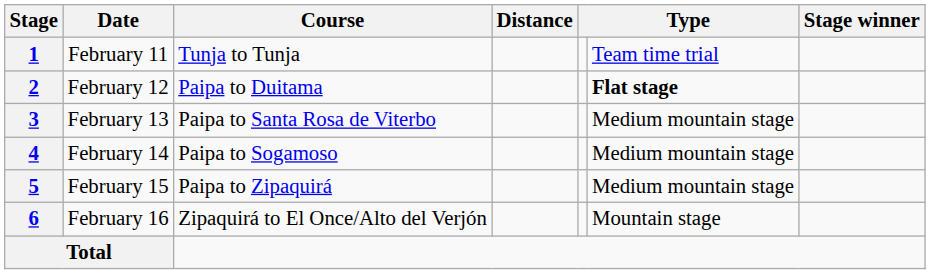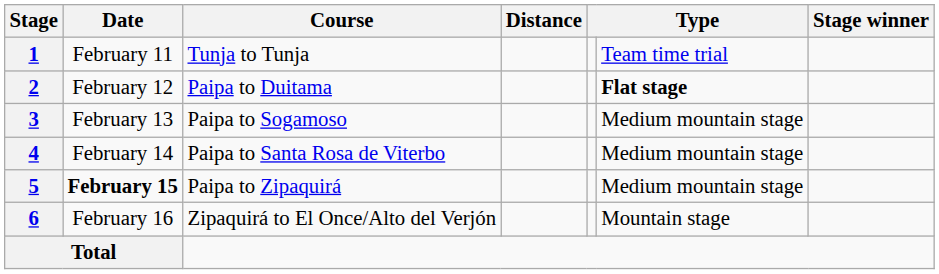 <table class="wikitable">
 <tr>
 <th scope="col">Stage</th>
 <th scope="col">Date</th>
 <th scope="col">Course</th>
 <th scope="col">Distance</th>
 <th scope="col" colspan="2">Type</th>
 <th scope="col">Stage winner</th>
 </tr>
 <tr>
 <th scope="row" style="text-align:center;"><a href='#'>1</a></th>
 <td style="text-align:center;">February 11</td>
 <td><a href='#'>Tunja</a> to Tunja</td>
 <td style="text-align:center;"></td>
 <td></td>
 <td><a href='#'>Team time trial</a></td>
 <td></td>
 </tr>
 <tr>
 <th scope="row" style="text-align:center;"><a href='#'>2</a></th>
 <td style="text-align:center;">February 12</td>
 <td><a href='#'>Paipa</a> to <a href='#'>Duitama</a></td>
 <td style="text-align:center;"></td>
 <td></td>
 <td><strong>Flat stage</strong></td>
 <td></td>
 </tr>
 <tr>
 <th scope="row" style="text-align:center;"><a href='#'>3</a></th>
 <td style="text-align:center;">February 13</td>
-<td>Paipa to <a href='#'>Santa Rosa de Viterbo</a></td>
+<td>Paipa to <a href='#'>Sogamoso</a></td>
 <td style="text-align:center;"></td>
 <td></td>
 <td>Medium mountain stage</td>
 <td></td>
 </tr>
 <tr>
 <th scope="row" style="text-align:center;"><a href='#'>4</a></th>
 <td style="text-align:center;">February 14</td>
-<td>Paipa to <a href='#'>Sogamoso</a></td>
+<td>Paipa to <a href='#'>Santa Rosa de Viterbo</a></td>
 <td style="text-align:center;"></td>
 <td></td>
 <td>Medium mountain stage</td>
 <td></td>
 </tr>
 <tr>
 <th scope="row" style="text-align:center;"><a href='#'>5</a></th>
-<td style="text-align:center;">February 15</td>
+<td style="text-align:center;"><strong>February 15</strong></td>
 <td>Paipa to <a href='#'>Zipaquirá</a></td>
 <td style="text-align:center;"></td>
 <td></td>
 <td>Medium mountain stage</td>
 <td></td>
 </tr>
 <tr>
 <th scope="row" style="text-align:center;"><a href='#'>6</a></th>
 <td style="text-align:center;">February 16</td>
 <td>Zipaquirá to El Once/Alto del Verjón</td>
 <td style="text-align:center;"></td>
 <td></td>
 <td>Mountain stage</td>
 <td></td>
 </tr>
 <tr>
 <th colspan="2">Total</th>
 <td colspan="5" style="text-align:center;"></td>
 </tr>
 </table>
